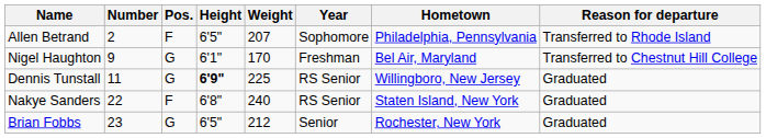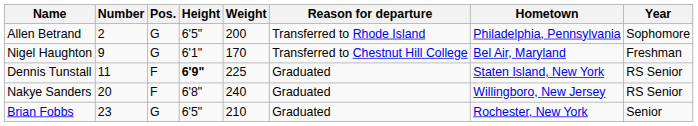 <table class="wikitable sortable" border="1">
 <tr>
 <th>Name</th>
 <th>Number</th>
 <th>Pos.</th>
 <th>Height</th>
 <th>Weight</th>
+<th class="unsortable">Reason for departure</th>
+<th>Hometown</th>
 <th>Year</th>
-<th>Hometown</th>
-<th class="unsortable">Reason for departure</th>
 </tr>
 <tr>
 <td>Allen Betrand</td>
 <td>2</td>
-<td>F</td>
+<td>G</td>
 <td>6'5"</td>
-<td>207</td>
+<td>200</td>
+<td>Transferred to <a href='#'>Rhode Island</a></td>
+<td><a href='#'>Philadelphia, Pennsylvania</a></td>
 <td>Sophomore</td>
-<td><a href='#'>Philadelphia, Pennsylvania</a></td>
-<td>Transferred to <a href='#'>Rhode Island</a></td>
 </tr>
 <tr>
 <td>Nigel Haughton</td>
 <td>9</td>
 <td>G</td>
 <td>6'1"</td>
 <td>170</td>
+<td>Transferred to <a href='#'>Chestnut Hill College</a></td>
+<td><a href='#'>Bel Air, Maryland</a></td>
 <td>Freshman</td>
-<td><a href='#'>Bel Air, Maryland</a></td>
-<td>Transferred to <a href='#'>Chestnut Hill College</a></td>
 </tr>
 <tr>
 <td>Dennis Tunstall</td>
 <td>11</td>
-<td>G</td>
+<td>F</td>
 <td><strong>6'9"</strong></td>
 <td>225</td>
+<td>Graduated</td>
+<td><a href='#'>Staten Island, New York</a></td>
 <td>RS Senior</td>
-<td><a href='#'>Willingboro, New Jersey</a></td>
-<td>Graduated</td>
 </tr>
 <tr>
 <td>Nakye Sanders</td>
-<td>22</td>
+<td>20</td>
 <td>F</td>
 <td>6'8"</td>
 <td>240</td>
+<td>Graduated</td>
+<td><a href='#'>Willingboro, New Jersey</a></td>
 <td>RS Senior</td>
-<td><a href='#'>Staten Island, New York</a></td>
-<td>Graduated</td>
 </tr>
 <tr>
 <td><a href='#'>Brian Fobbs</a></td>
 <td>23</td>
 <td>G</td>
 <td>6'5"</td>
-<td>212</td>
+<td>210</td>
+<td>Graduated</td>
+<td><a href='#'>Rochester, New York</a></td>
 <td>Senior</td>
-<td><a href='#'>Rochester, New York</a></td>
-<td>Graduated</td>
 </tr>
 </table>
